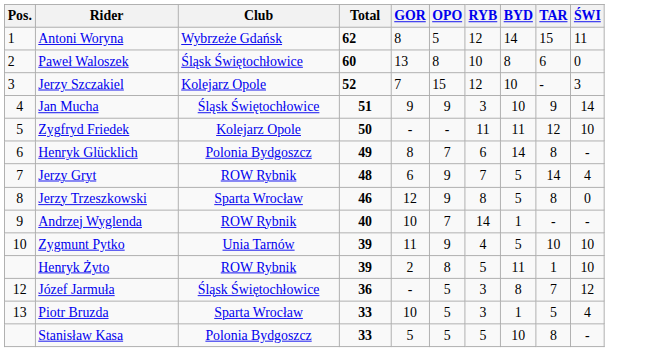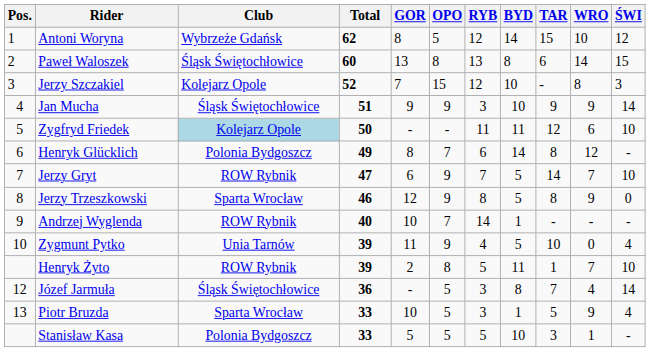 <table class="wikitable" style="font-size: 95%">
 <tr>
 <th width=20px>Pos.</th>
 <th width=150px>Rider</th>
 <th width=170px>Club</th>
 <th width=50px>Total</th>
 <th width=25px><a href='#'>GOR</a></th>
 <th width=25px><a href='#'>OPO</a></th>
 <th width=25px><a href='#'>RYB</a></th>
 <th width=25px><a href='#'>BYD</a></th>
 <th width=25px><a href='#'>TAR</a></th>
+<th width=25px><a href='#'>WRO</a></th>
 <th width=25px><a href='#'>ŚWI</a></th>
 </tr>
 <tr>
 <td>1</td>
 <td align=left><a href='#'>Antoni Woryna</a></td>
 <td><a href='#'>Wybrzeże Gdańsk</a></td>
 <td><strong>62</strong></td>
 <td>8</td>
 <td>5</td>
 <td>12</td>
 <td>14</td>
 <td>15</td>
-<td>11</td>
+<td>10</td>
+<td>12</td>
 </tr>
 <tr>
 <td>2</td>
 <td align=left><a href='#'>Paweł Waloszek</a></td>
 <td><a href='#'>Śląsk Świętochłowice</a></td>
 <td><strong>60</strong></td>
 <td>13</td>
 <td>8</td>
-<td>10</td>
+<td>13</td>
 <td>8</td>
 <td>6</td>
-<td>0</td>
+<td>14</td>
+<td>15</td>
 </tr>
 <tr>
 <td>3</td>
 <td align=left><a href='#'>Jerzy Szczakiel</a></td>
 <td><a href='#'>Kolejarz Opole</a></td>
 <td><strong>52</strong></td>
 <td>7</td>
 <td>15</td>
 <td>12</td>
 <td>10</td>
 <td>-</td>
+<td>8</td>
 <td>3</td>
 </tr>
 <tr align=center>
 <td>4</td>
 <td align=left><a href='#'>Jan Mucha</a></td>
 <td><a href='#'>Śląsk Świętochłowice</a></td>
 <td><strong>51</strong></td>
 <td>9</td>
 <td>9</td>
 <td>3</td>
 <td>10</td>
 <td>9</td>
+<td>9</td>
 <td>14</td>
 </tr>
 <tr align=center>
 <td>5</td>
 <td align=left><a href='#'>Zygfryd Friedek</a></td>
-<td><a href='#'>Kolejarz Opole</a></td>
+<td style="background: lightblue;"><a href='#'>Kolejarz Opole</a></td>
 <td><strong>50</strong></td>
 <td>-</td>
 <td>-</td>
 <td>11</td>
 <td>11</td>
 <td>12</td>
+<td>6</td>
 <td>10</td>
 </tr>
 <tr align=center>
 <td>6</td>
 <td align=left><a href='#'>Henryk Glücklich</a></td>
 <td><a href='#'>Polonia Bydgoszcz</a></td>
 <td><strong>49</strong></td>
 <td>8</td>
 <td>7</td>
 <td>6</td>
 <td>14</td>
 <td>8</td>
+<td>12</td>
 <td>-</td>
 </tr>
 <tr align=center>
 <td>7</td>
 <td align=left><a href='#'>Jerzy Gryt</a></td>
 <td><a href='#'>ROW Rybnik</a></td>
-<td><strong>48</strong></td>
+<td><strong>47</strong></td>
 <td>6</td>
 <td>9</td>
 <td>7</td>
 <td>5</td>
 <td>14</td>
-<td>4</td>
+<td>7</td>
+<td>10</td>
 </tr>
 <tr align=center>
 <td>8</td>
 <td align=left><a href='#'>Jerzy Trzeszkowski</a></td>
 <td><a href='#'>Sparta Wrocław</a></td>
 <td><strong>46</strong></td>
 <td>12</td>
 <td>9</td>
 <td>8</td>
 <td>5</td>
 <td>8</td>
+<td>9</td>
 <td>0</td>
 </tr>
 <tr align=center>
 <td>9</td>
 <td align=left><a href='#'>Andrzej Wyglenda</a></td>
 <td><a href='#'>ROW Rybnik</a></td>
 <td><strong>40</strong></td>
 <td>10</td>
 <td>7</td>
 <td>14</td>
 <td>1</td>
 <td>-</td>
 <td>-</td>
+<td>-</td>
 </tr>
 <tr align=center>
 <td>10</td>
 <td align=left><a href='#'>Zygmunt Pytko</a></td>
 <td><a href='#'>Unia Tarnów</a></td>
 <td><strong>39</strong></td>
 <td>11</td>
 <td>9</td>
 <td>4</td>
 <td>5</td>
 <td>10</td>
-<td>10</td>
+<td>0</td>
+<td>4</td>
 </tr>
 <tr align=center>
 <td></td>
 <td align=left><a href='#'>Henryk Żyto</a></td>
 <td><a href='#'>ROW Rybnik</a></td>
 <td><strong>39</strong></td>
 <td>2</td>
 <td>8</td>
 <td>5</td>
 <td>11</td>
 <td>1</td>
+<td>7</td>
 <td>10</td>
 </tr>
 <tr align=center>
 <td>12</td>
 <td align=left><a href='#'>Józef Jarmuła</a></td>
 <td><a href='#'>Śląsk Świętochłowice</a></td>
 <td><strong>36</strong></td>
 <td>-</td>
 <td>5</td>
 <td>3</td>
 <td>8</td>
 <td>7</td>
-<td>12</td>
+<td>4</td>
+<td>14</td>
 </tr>
 <tr align=center>
 <td>13</td>
 <td align=left><a href='#'>Piotr Bruzda</a></td>
 <td><a href='#'>Sparta Wrocław</a></td>
 <td><strong>33</strong></td>
 <td>10</td>
 <td>5</td>
 <td>3</td>
 <td>1</td>
 <td>5</td>
+<td>9</td>
 <td>4</td>
 </tr>
 <tr align=center>
 <td></td>
 <td align=left><a href='#'>Stanisław Kasa</a></td>
 <td><a href='#'>Polonia Bydgoszcz</a></td>
 <td><strong>33</strong></td>
 <td>5</td>
 <td>5</td>
 <td>5</td>
 <td>10</td>
-<td>8</td>
+<td>3</td>
+<td>1</td>
 <td>-</td>
 </tr>
 </table>
